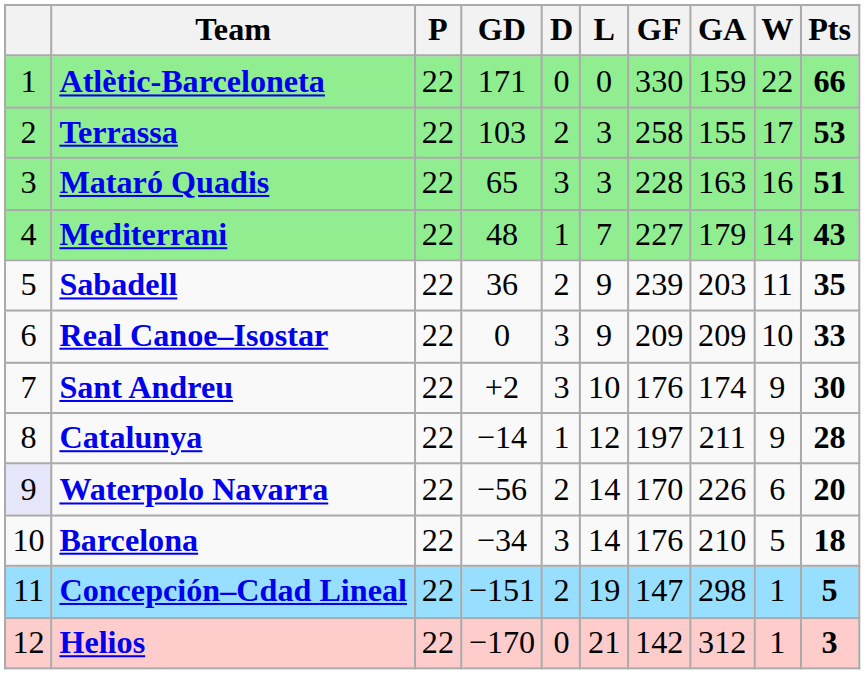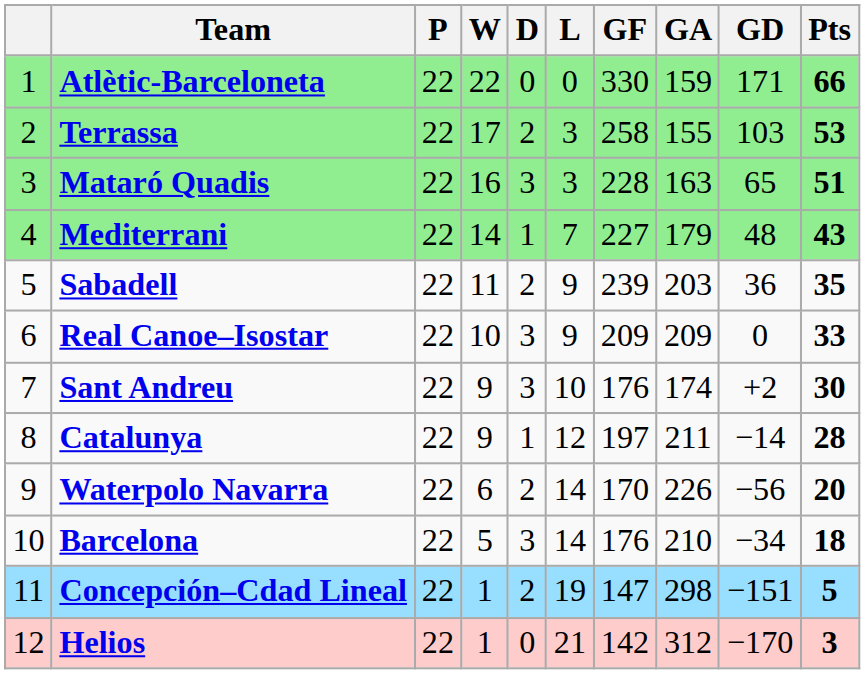 <table class="wikitable sortable" style="text-align: center;">
 <tr>
 <th align="center"></th>
 <th align="center">Team</th>
 <th align="center">P</th>
-<th align="center">GD</th>
+<th align="center">W</th>
 <th align="center">D</th>
 <th align="center">L</th>
 <th align="center">GF</th>
 <th align="center">GA</th>
-<th align="center">W</th>
+<th align="center">GD</th>
 <th align="center">Pts</th>
 </tr>
 <tr style="background: #90EE90;">
 <td>1</td>
 <td align="left"><strong><a href='#'>Atlètic-Barceloneta</a></strong></td>
 <td>22</td>
-<td>171</td>
+<td>22</td>
 <td>0</td>
 <td>0</td>
 <td>330</td>
 <td>159</td>
-<td>22</td>
+<td>171</td>
 <td><strong>66</strong></td>
 </tr>
 <tr style="background: #90EE90;">
 <td>2</td>
 <td align="left"><strong><a href='#'>Terrassa</a></strong></td>
 <td>22</td>
-<td>103</td>
+<td>17</td>
 <td>2</td>
 <td>3</td>
 <td>258</td>
 <td>155</td>
-<td>17</td>
+<td>103</td>
 <td><strong>53</strong></td>
 </tr>
 <tr style="background: #90EE90;">
 <td>3</td>
 <td align="left"><strong><a href='#'>Mataró Quadis</a></strong></td>
 <td>22</td>
-<td>65</td>
+<td>16</td>
 <td>3</td>
 <td>3</td>
 <td>228</td>
 <td>163</td>
-<td>16</td>
+<td>65</td>
 <td><strong>51</strong></td>
 </tr>
 <tr style="background: #90EE90;">
 <td>4</td>
 <td align="left"><strong><a href='#'>Mediterrani</a></strong></td>
 <td>22</td>
-<td>48</td>
+<td>14</td>
 <td>1</td>
 <td>7</td>
 <td>227</td>
 <td>179</td>
-<td>14</td>
+<td>48</td>
 <td><strong>43</strong></td>
 </tr>
 <tr>
 <td>5</td>
 <td align="left"><strong><a href='#'>Sabadell</a></strong></td>
 <td>22</td>
-<td>36</td>
+<td>11</td>
 <td>2</td>
 <td>9</td>
 <td>239</td>
 <td>203</td>
-<td>11</td>
+<td>36</td>
 <td><strong>35</strong></td>
 </tr>
 <tr>
 <td>6</td>
 <td align="left"><strong><a href='#'>Real Canoe–Isostar</a></strong></td>
 <td>22</td>
-<td>0</td>
+<td>10</td>
 <td>3</td>
 <td>9</td>
 <td>209</td>
 <td>209</td>
-<td>10</td>
+<td>0</td>
 <td><strong>33</strong></td>
 </tr>
 <tr>
 <td>7</td>
 <td align="left"><strong><a href='#'>Sant Andreu</a></strong></td>
 <td>22</td>
-<td>+2</td>
+<td>9</td>
 <td>3</td>
 <td>10</td>
 <td>176</td>
 <td>174</td>
-<td>9</td>
+<td>+2</td>
 <td><strong>30</strong></td>
 </tr>
 <tr>
 <td>8</td>
 <td align="left"><strong><a href='#'>Catalunya</a></strong></td>
 <td>22</td>
-<td>−14</td>
+<td>9</td>
 <td>1</td>
 <td>12</td>
 <td>197</td>
 <td>211</td>
-<td>9</td>
+<td>−14</td>
 <td><strong>28</strong></td>
 </tr>
 <tr>
-<td style="background: lavender;">9</td>
+<td>9</td>
 <td align="left"><strong><a href='#'>Waterpolo Navarra</a></strong></td>
 <td>22</td>
-<td>−56</td>
+<td>6</td>
 <td>2</td>
 <td>14</td>
 <td>170</td>
 <td>226</td>
-<td>6</td>
+<td>−56</td>
 <td><strong>20</strong></td>
 </tr>
 <tr>
 <td>10</td>
 <td align="left"><strong><a href='#'>Barcelona</a></strong></td>
 <td>22</td>
-<td>−34</td>
+<td>5</td>
 <td>3</td>
 <td>14</td>
 <td>176</td>
 <td>210</td>
-<td>5</td>
+<td>−34</td>
 <td><strong>18</strong></td>
 </tr>
 <tr style="background:#97DEFF">
 <td>11</td>
 <td align="left"><strong><a href='#'>Concepción–Cdad Lineal</a></strong></td>
 <td>22</td>
-<td>−151</td>
+<td>1</td>
 <td>2</td>
 <td>19</td>
 <td>147</td>
 <td>298</td>
-<td>1</td>
+<td>−151</td>
 <td><strong>5</strong></td>
 </tr>
 <tr style="background:#FFCCCC">
 <td>12</td>
 <td align="left"><strong><a href='#'>Helios</a></strong></td>
 <td>22</td>
-<td>−170</td>
+<td>1</td>
 <td>0</td>
 <td>21</td>
 <td>142</td>
 <td>312</td>
-<td>1</td>
+<td>−170</td>
 <td><strong>3</strong></td>
 </tr>
 </table>
